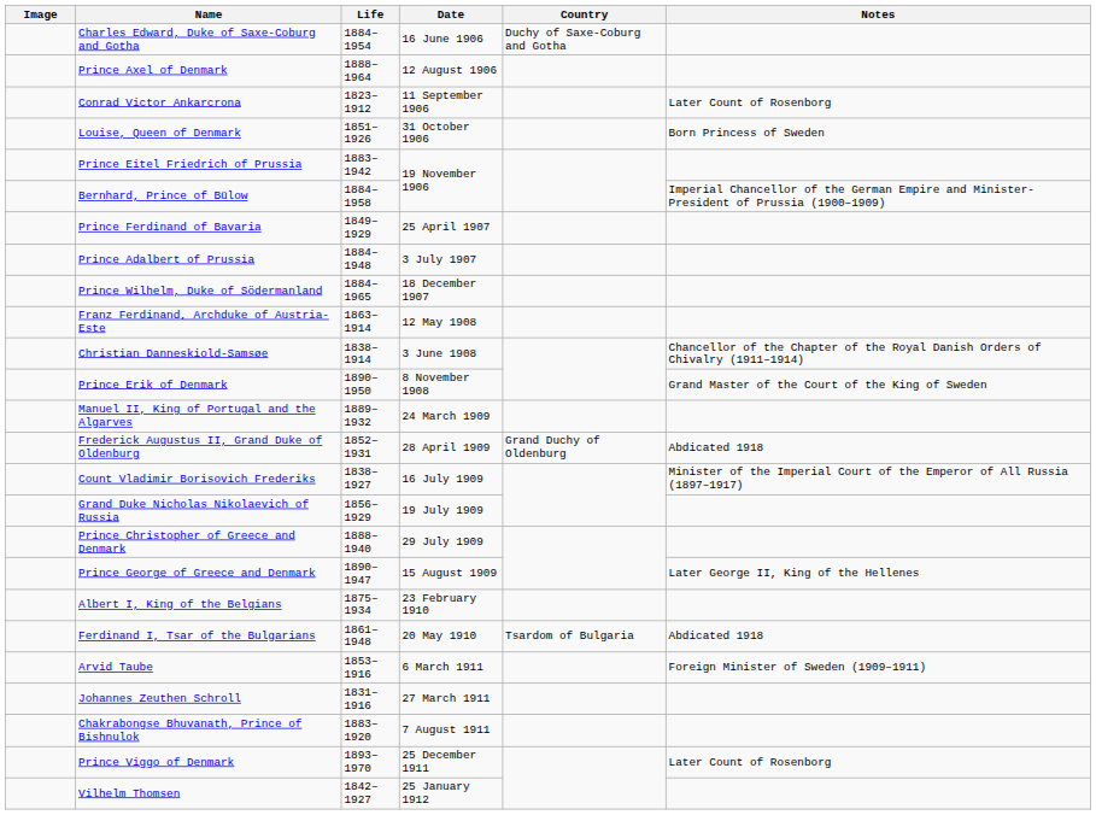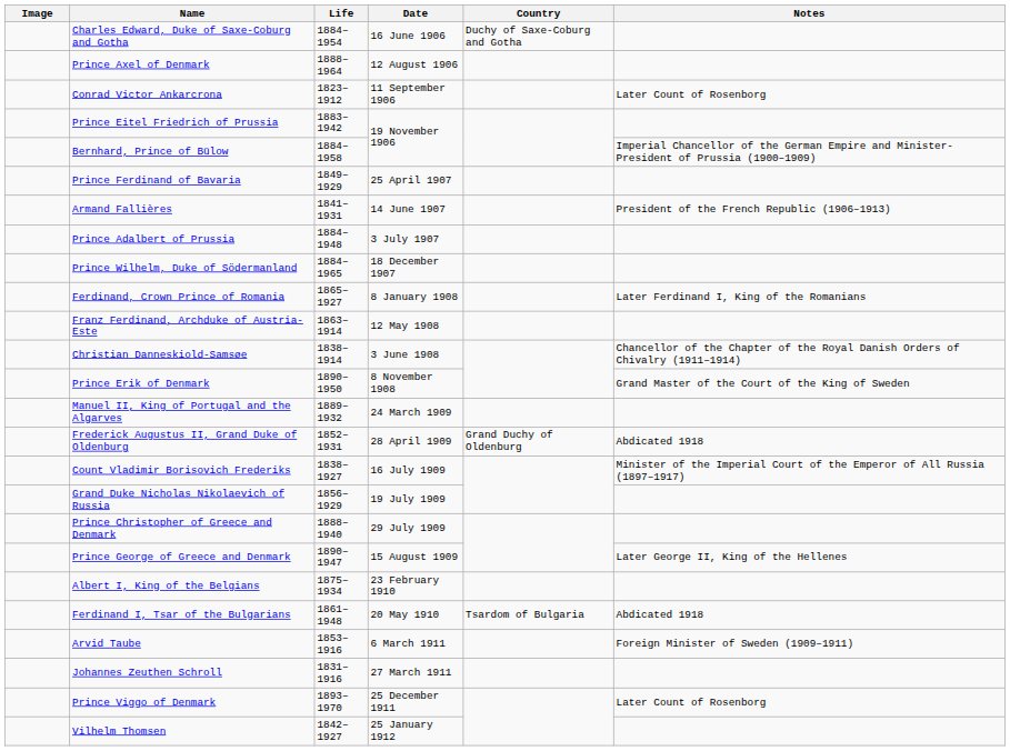 <table class="wikitable">
 <tr>
 <th style="width: 75px;">Image</th>
 <th style="width: 300px;">Name</th>
 <th>Life</th>
 <th>Date</th>
 <th>Country</th>
 <th>Notes</th>
 </tr>
 <tr>
 <td></td>
 <td><a href='#'>Charles Edward, Duke of Saxe-Coburg and Gotha</a></td>
 <td>1884–1954</td>
 <td>16 June 1906</td>
 <td> Duchy of Saxe-Coburg and Gotha</td>
 <td></td>
 </tr>
 <tr>
 <td></td>
 <td><a href='#'>Prince Axel of Denmark</a></td>
 <td>1888–1964</td>
 <td>12 August 1906</td>
 <td></td>
 <td></td>
 </tr>
 <tr>
 <td></td>
 <td><a href='#'>Conrad Victor Ankarcrona</a></td>
 <td>1823–1912</td>
 <td>11 September 1906</td>
 <td></td>
 <td>Later Count of Rosenborg</td>
 </tr>
 <tr>
 <td></td>
-<td><a href='#'>Louise, Queen of Denmark</a></td>
-<td>1851–1926</td>
-<td>31 October 1906</td>
-<td><br></td>
-<td>Born Princess of Sweden</td>
-</tr>
-<tr>
-<td></td>
 <td><a href='#'>Prince Eitel Friedrich of Prussia</a></td>
 <td>1883–1942</td>
 <td rowspan="2">19 November 1906</td>
 <td rowspan="2"></td>
 <td></td>
 </tr>
 <tr>
 <td></td>
 <td><a href='#'>Bernhard, Prince of Bülow</a></td>
 <td>1884–1958</td>
 <td>Imperial Chancellor of the German Empire and Minister-President of Prussia (1900–1909)</td>
 </tr>
 <tr>
 <td></td>
 <td><a href='#'>Prince Ferdinand of Bavaria</a></td>
 <td>1849–1929</td>
 <td>25 April 1907</td>
 <td></td>
 <td></td>
 </tr>
 <tr>
 <td></td>
+<td><a href='#'>Armand Fallières</a></td>
+<td>1841–1931</td>
+<td>14 June 1907</td>
+<td></td>
+<td>President of the French Republic (1906–1913)</td>
+</tr>
+<tr>
+<td></td>
 <td><a href='#'>Prince Adalbert of Prussia</a></td>
 <td>1884–1948</td>
 <td>3 July 1907</td>
 <td></td>
 <td></td>
 </tr>
 <tr>
 <td></td>
 <td><a href='#'>Prince Wilhelm, Duke of Södermanland</a></td>
 <td>1884–1965</td>
 <td>18 December 1907</td>
 <td></td>
 <td></td>
+</tr>
+<tr>
+<td></td>
+<td><a href='#'>Ferdinand, Crown Prince of Romania</a></td>
+<td>1865–1927</td>
+<td>8 January 1908</td>
+<td></td>
+<td>Later Ferdinand I, King of the Romanians</td>
 </tr>
 <tr>
 <td></td>
 <td><a href='#'>Franz Ferdinand, Archduke of Austria-Este</a></td>
 <td>1863–1914</td>
 <td>12 May 1908</td>
 <td></td>
 <td></td>
 </tr>
 <tr>
 <td></td>
 <td><a href='#'>Christian Danneskiold-Samsøe</a></td>
 <td>1838–1914</td>
 <td>3 June 1908</td>
 <td rowspan="2"></td>
 <td>Chancellor of the Chapter of the Royal Danish Orders of Chivalry (1911–1914)</td>
 </tr>
 <tr>
 <td></td>
 <td><a href='#'>Prince Erik of Denmark</a></td>
 <td>1890–1950</td>
 <td>8 November 1908</td>
 <td>Grand Master of the Court of the King of Sweden</td>
 </tr>
 <tr>
 <td></td>
 <td><a href='#'>Manuel II, King of Portugal and the Algarves</a></td>
 <td>1889–1932</td>
 <td>24 March 1909</td>
 <td></td>
 <td></td>
 </tr>
 <tr>
 <td></td>
 <td><a href='#'>Frederick Augustus II, Grand Duke of Oldenburg</a></td>
 <td>1852–1931</td>
 <td>28 April 1909</td>
 <td> Grand Duchy of Oldenburg</td>
 <td>Abdicated 1918</td>
 </tr>
 <tr>
 <td></td>
 <td><a href='#'>Count Vladimir Borisovich Frederiks</a></td>
 <td>1838–1927</td>
 <td>16 July 1909</td>
 <td rowspan="2"></td>
 <td>Minister of the Imperial Court of the Emperor of All Russia (1897–1917)</td>
 </tr>
 <tr>
 <td></td>
 <td><a href='#'>Grand Duke Nicholas Nikolaevich of Russia</a></td>
 <td>1856–1929</td>
 <td>19 July 1909</td>
 <td></td>
 </tr>
 <tr>
 <td></td>
 <td><a href='#'>Prince Christopher of Greece and Denmark</a></td>
 <td>1888–1940</td>
 <td>29 July 1909</td>
 <td rowspan="2"></td>
 <td></td>
 </tr>
 <tr>
 <td></td>
 <td><a href='#'>Prince George of Greece and Denmark</a></td>
 <td>1890–1947</td>
 <td>15 August 1909</td>
 <td>Later George II, King of the Hellenes</td>
 </tr>
 <tr>
 <td></td>
 <td><a href='#'>Albert I, King of the Belgians</a></td>
 <td>1875–1934</td>
 <td>23 February 1910</td>
 <td></td>
 <td></td>
 </tr>
 <tr>
 <td></td>
 <td><a href='#'>Ferdinand I, Tsar of the Bulgarians</a></td>
 <td>1861–1948</td>
 <td>20 May 1910</td>
 <td> Tsardom of Bulgaria</td>
 <td>Abdicated 1918</td>
 </tr>
 <tr>
 <td></td>
 <td><a href='#'>Arvid Taube</a></td>
 <td>1853–1916</td>
 <td>6 March 1911</td>
 <td></td>
 <td>Foreign Minister of Sweden (1909–1911)</td>
 </tr>
 <tr>
 <td></td>
 <td><a href='#'>Johannes Zeuthen Schroll</a></td>
 <td>1831–1916</td>
 <td>27 March 1911</td>
 <td></td>
 <td></td>
 </tr>
 <tr>
 <td></td>
-<td><a href='#'>Chakrabongse Bhuvanath, Prince of Bishnulok</a></td>
-<td>1883–1920</td>
-<td>7 August 1911</td>
-<td></td>
-<td></td>
-</tr>
-<tr>
-<td></td>
 <td><a href='#'>Prince Viggo of Denmark</a></td>
 <td>1893–1970</td>
 <td>25 December 1911</td>
 <td rowspan="2"></td>
 <td>Later Count of Rosenborg</td>
 </tr>
 <tr>
 <td></td>
 <td><a href='#'>Vilhelm Thomsen</a></td>
 <td>1842–1927</td>
 <td>25 January 1912</td>
 <td></td>
 </tr>
 </table>
